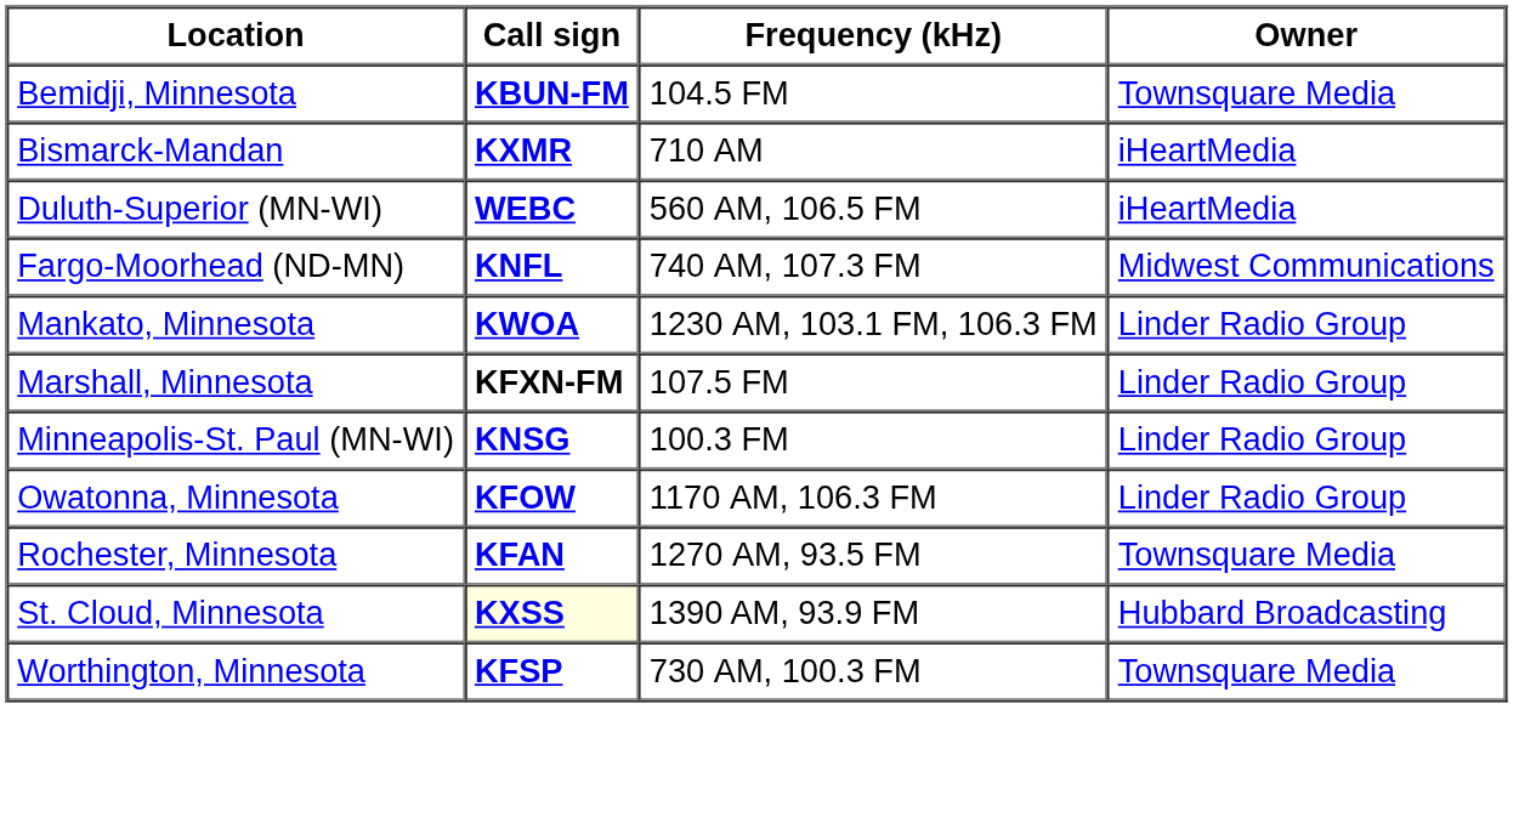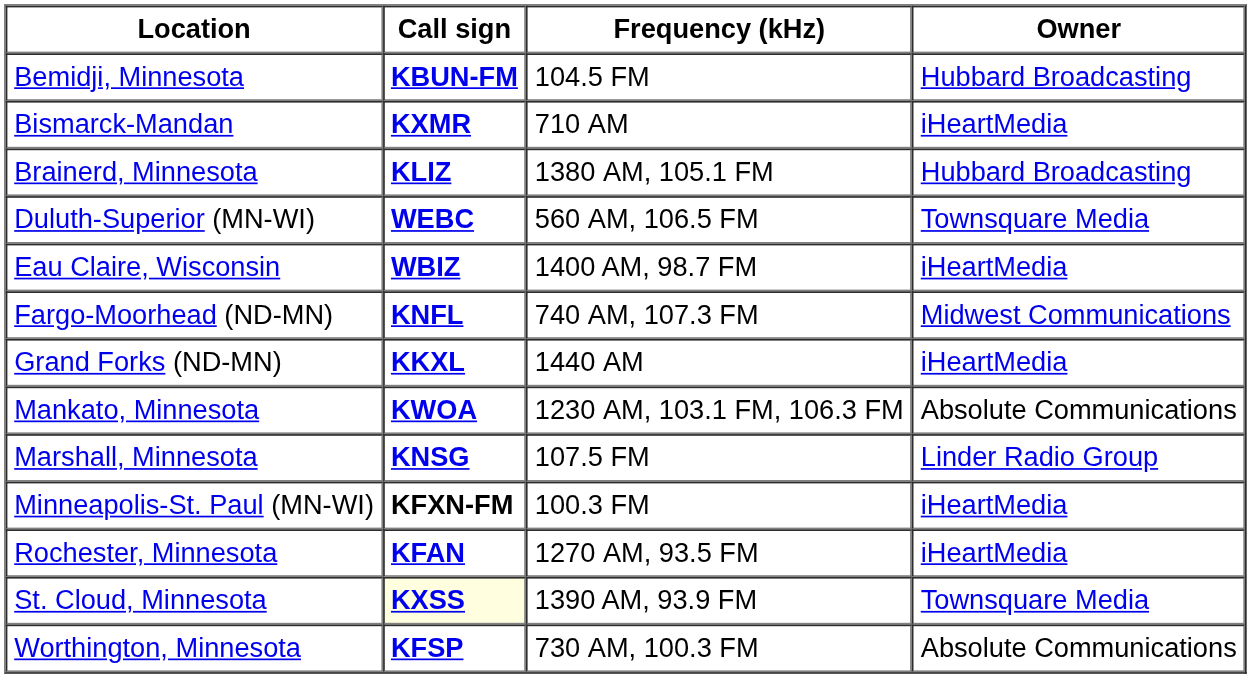 <table class="toccolours" border="1" cellpadding="4" cellspacing="0">
 <tr>
 <th>Location</th>
 <th>Call sign</th>
 <th>Frequency (kHz)</th>
 <th>Owner</th>
 </tr>
 <tr>
 <td><a href='#'>Bemidji, Minnesota</a></td>
 <td><strong><a href='#'>KBUN-FM</a></strong></td>
 <td>104.5 FM</td>
-<td><a href='#'>Townsquare Media</a></td>
+<td><a href='#'>Hubbard Broadcasting</a></td>
 </tr>
 <tr>
 <td><a href='#'>Bismarck-Mandan</a></td>
 <td><strong><a href='#'>KXMR</a></strong></td>
 <td>710 AM</td>
 <td><a href='#'>iHeartMedia</a></td>
 </tr>
 <tr>
+<td><a href='#'>Brainerd, Minnesota</a></td>
+<td><strong><a href='#'>KLIZ</a></strong></td>
+<td>1380 AM, 105.1 FM</td>
+<td><a href='#'>Hubbard Broadcasting</a></td>
+</tr>
+<tr>
 <td><a href='#'>Duluth-Superior</a> (MN-WI)</td>
 <td><strong><a href='#'>WEBC</a></strong></td>
 <td>560 AM, 106.5 FM</td>
+<td><a href='#'>Townsquare Media</a></td>
+</tr>
+<tr>
+<td><a href='#'>Eau Claire, Wisconsin</a></td>
+<td><strong><a href='#'>WBIZ</a></strong></td>
+<td>1400 AM, 98.7 FM</td>
 <td><a href='#'>iHeartMedia</a></td>
 </tr>
 <tr>
 <td><a href='#'>Fargo-Moorhead</a> (ND-MN)</td>
 <td><strong><a href='#'>KNFL</a></strong></td>
 <td>740 AM, 107.3 FM</td>
 <td><a href='#'>Midwest Communications</a></td>
 </tr>
 <tr>
+<td><a href='#'>Grand Forks</a> (ND-MN)</td>
+<td><strong><a href='#'>KKXL</a></strong></td>
+<td>1440 AM</td>
+<td><a href='#'>iHeartMedia</a></td>
+</tr>
+<tr>
 <td><a href='#'>Mankato, Minnesota</a></td>
 <td><strong><a href='#'>KWOA</a></strong></td>
 <td>1230 AM, 103.1 FM, 106.3 FM</td>
-<td><a href='#'>Linder Radio Group</a></td>
+<td>Absolute Communications</td>
 </tr>
 <tr>
 <td><a href='#'>Marshall, Minnesota</a></td>
-<td><strong>KFXN-FM</strong></td>
+<td><strong><a href='#'>KNSG</a></strong></td>
 <td>107.5 FM</td>
 <td><a href='#'>Linder Radio Group</a></td>
 </tr>
 <tr>
 <td><a href='#'>Minneapolis-St. Paul</a> (MN-WI)</td>
-<td><strong><a href='#'>KNSG</a></strong></td>
+<td><strong>KFXN-FM</strong></td>
 <td>100.3 FM</td>
-<td><a href='#'>Linder Radio Group</a></td>
-</tr>
-<tr>
-<td><a href='#'>Owatonna, Minnesota</a></td>
-<td><strong><a href='#'>KFOW</a></strong></td>
-<td>1170 AM, 106.3 FM</td>
-<td><a href='#'>Linder Radio Group</a></td>
+<td><a href='#'>iHeartMedia</a></td>
 </tr>
 <tr>
 <td><a href='#'>Rochester, Minnesota</a></td>
 <td><strong><a href='#'>KFAN</a></strong></td>
 <td>1270 AM, 93.5 FM</td>
-<td><a href='#'>Townsquare Media</a></td>
+<td><a href='#'>iHeartMedia</a></td>
 </tr>
 <tr>
 <td><a href='#'>St. Cloud, Minnesota</a></td>
 <td style="background: lightyellow;"><strong><a href='#'>KXSS</a></strong></td>
 <td>1390 AM, 93.9 FM</td>
-<td><a href='#'>Hubbard Broadcasting</a></td>
+<td><a href='#'>Townsquare Media</a></td>
 </tr>
 <tr>
 <td><a href='#'>Worthington, Minnesota</a></td>
 <td><strong><a href='#'>KFSP</a></strong></td>
 <td>730 AM, 100.3 FM</td>
-<td><a href='#'>Townsquare Media</a></td>
+<td>Absolute Communications</td>
 </tr>
 </table>
